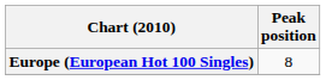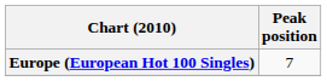 <table class="wikitable sortable plainrowheaders" style="text-align:center">
 <tr>
 <th>Chart (2010)</th>
 <th>Peak<br>position</th>
 </tr>
 <tr>
 <th scope="row">Europe (<a href='#'>European Hot 100 Singles</a>)</th>
-<td>8</td>
+<td>7</td>
 </tr>
 <tr>
 </tr>
 <tr>
 </tr>
 <tr>
 </tr>
 </table>
